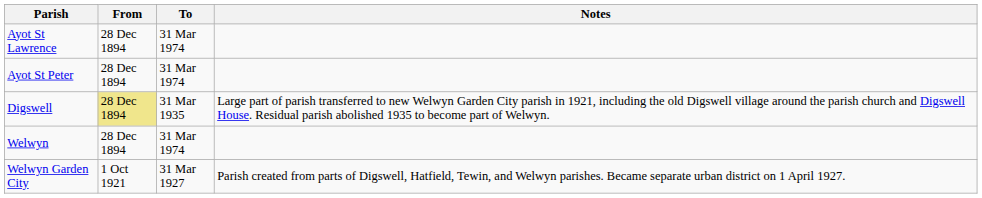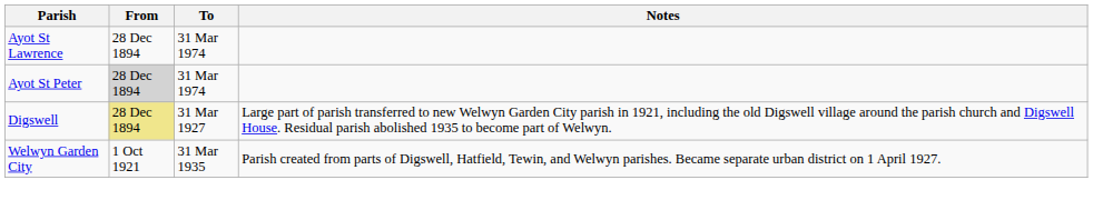 <table class="wikitable sortable">
 <tr>
 <th>Parish</th>
 <th>From</th>
 <th>To</th>
 <th class="unsortable">Notes</th>
 </tr>
 <tr>
 <td><a href='#'>Ayot St Lawrence</a></td>
 <td>28 Dec 1894</td>
 <td>31 Mar 1974</td>
 <td></td>
 </tr>
 <tr>
 <td><a href='#'>Ayot St Peter</a></td>
-<td>28 Dec 1894</td>
+<td style="background: lightgrey;">28 Dec 1894</td>
 <td>31 Mar 1974</td>
 <td></td>
 </tr>
 <tr>
 <td><a href='#'>Digswell</a></td>
 <td style="background: khaki;">28 Dec 1894</td>
-<td>31 Mar 1935</td>
+<td>31 Mar 1927</td>
 <td>Large part of parish transferred to new Welwyn Garden City parish in 1921, including the old Digswell village around the parish church and <a href='#'>Digswell House</a>. Residual parish abolished 1935 to become part of Welwyn.</td>
-</tr>
-<tr>
-<td><a href='#'>Welwyn</a></td>
-<td>28 Dec 1894</td>
-<td>31 Mar 1974</td>
-<td></td>
 </tr>
 <tr>
 <td><a href='#'>Welwyn Garden City</a></td>
 <td>1 Oct 1921</td>
-<td>31 Mar 1927</td>
+<td>31 Mar 1935</td>
 <td>Parish created from parts of Digswell, Hatfield, Tewin, and Welwyn parishes. Became separate urban district on 1 April 1927.</td>
 </tr>
 </table>
